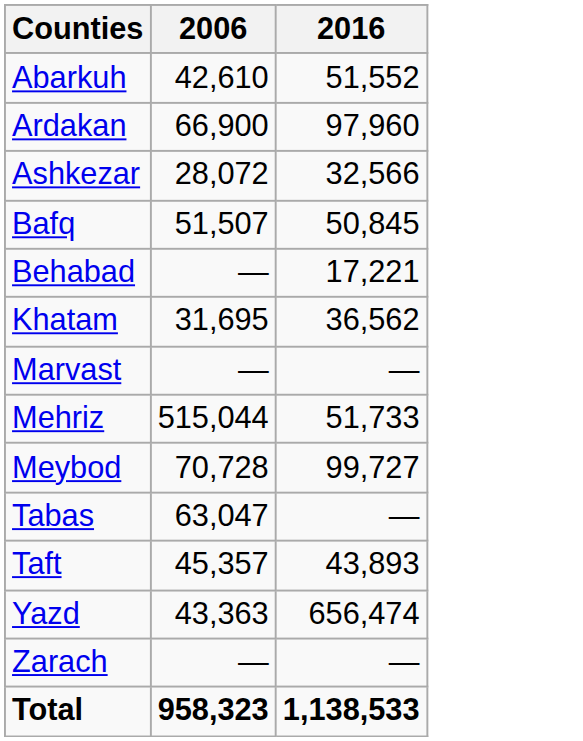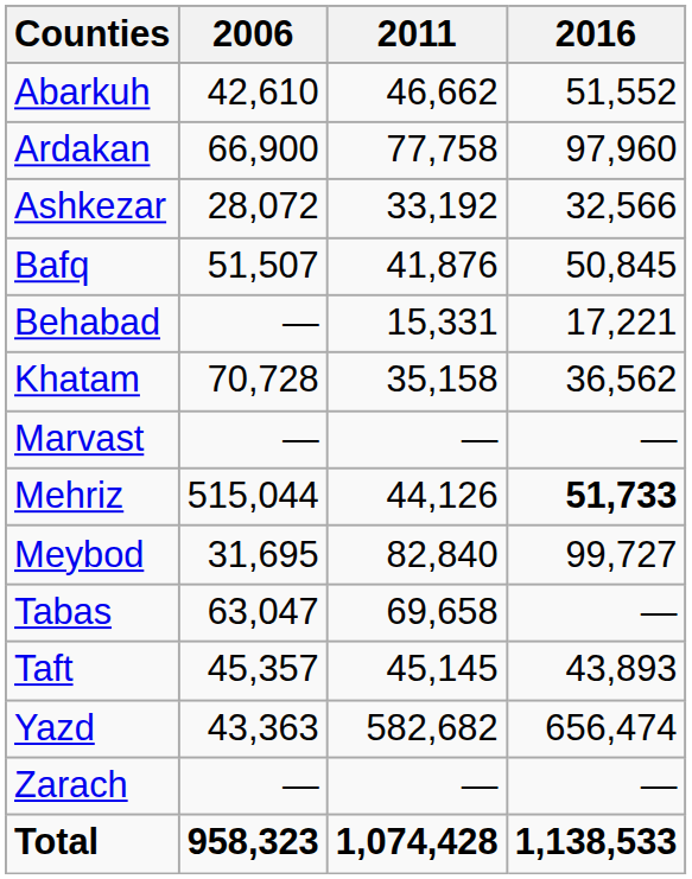 <table class="wikitable">
 <tr>
 <th>Counties</th>
 <th>2006</th>
+<th>2011</th>
 <th>2016</th>
 </tr>
 <tr>
 <td><a href='#'>Abarkuh</a></td>
 <td style="text-align: right;">42,610</td>
+<td style="text-align: right;">46,662</td>
 <td style="text-align: right;">51,552</td>
 </tr>
 <tr>
 <td><a href='#'>Ardakan</a></td>
 <td style="text-align: right;">66,900</td>
+<td style="text-align: right;">77,758</td>
 <td style="text-align: right;">97,960</td>
 </tr>
 <tr>
 <td><a href='#'>Ashkezar</a></td>
 <td style="text-align: right;">28,072</td>
+<td style="text-align: right;">33,192</td>
 <td style="text-align: right;">32,566</td>
 </tr>
 <tr>
 <td><a href='#'>Bafq</a></td>
 <td style="text-align: right;">51,507</td>
+<td style="text-align: right;">41,876</td>
 <td style="text-align: right;">50,845</td>
 </tr>
 <tr>
 <td><a href='#'>Behabad</a></td>
 <td style="text-align: right;">—</td>
+<td style="text-align: right;">15,331</td>
 <td style="text-align: right;">17,221</td>
 </tr>
 <tr>
 <td><a href='#'>Khatam</a></td>
-<td style="text-align: right;">31,695</td>
+<td style="text-align: right;">70,728</td>
+<td style="text-align: right;">35,158</td>
 <td style="text-align: right;">36,562</td>
 </tr>
 <tr>
 <td><a href='#'>Marvast</a></td>
 <td style="text-align: right;">—</td>
 <td style="text-align: right;">—</td>
+<td style="text-align: right;">—</td>
 </tr>
 <tr>
 <td><a href='#'>Mehriz</a></td>
 <td style="text-align: right;">515,044</td>
-<td style="text-align: right;">51,733</td>
+<td style="text-align: right;">44,126</td>
+<td style="text-align: right;"><strong>51,733</strong></td>
 </tr>
 <tr>
 <td><a href='#'>Meybod</a></td>
-<td style="text-align: right;">70,728</td>
+<td style="text-align: right;">31,695</td>
+<td style="text-align: right;">82,840</td>
 <td style="text-align: right;">99,727</td>
 </tr>
 <tr>
 <td><a href='#'>Tabas</a></td>
 <td style="text-align: right;">63,047</td>
+<td style="text-align: right;">69,658</td>
 <td style="text-align: right;">—</td>
 </tr>
 <tr>
 <td><a href='#'>Taft</a></td>
 <td style="text-align: right;">45,357</td>
+<td style="text-align: right;">45,145</td>
 <td style="text-align: right;">43,893</td>
 </tr>
 <tr>
 <td><a href='#'>Yazd</a></td>
 <td style="text-align: right;">43,363</td>
+<td style="text-align: right;">582,682</td>
 <td style="text-align: right;">656,474</td>
 </tr>
 <tr>
 <td><a href='#'>Zarach</a></td>
 <td style="text-align: right;">—</td>
 <td style="text-align: right;">—</td>
+<td style="text-align: right;">—</td>
 </tr>
 <tr>
 <td><strong>Total</strong></td>
 <td style="text-align: right;"><strong>958,323</strong></td>
+<td style="text-align: right;"><strong>1,074,428</strong></td>
 <td style="text-align: right;"><strong>1,138,533</strong></td>
 </tr>
 </table>
